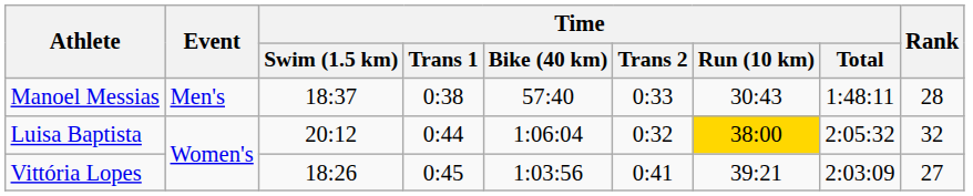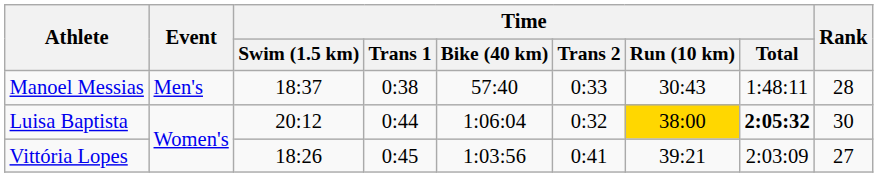 <table class="wikitable" style="font-size:90%">
 <tr>
 <th rowspan=2>Athlete</th>
 <th rowspan=2>Event</th>
 <th colspan=6>Time</th>
 <th rowspan=2>Rank</th>
 </tr>
 <tr style="font-size:95%">
 <th>Swim (1.5 km)</th>
 <th>Trans 1</th>
 <th>Bike (40 km)</th>
 <th>Trans 2</th>
 <th>Run (10 km)</th>
 <th>Total</th>
 </tr>
 <tr align=center>
 <td align=left><a href='#'>Manoel Messias</a></td>
 <td align=left><a href='#'>Men's</a></td>
 <td>18:37</td>
 <td>0:38</td>
 <td>57:40</td>
 <td>0:33</td>
 <td>30:43</td>
 <td>1:48:11</td>
 <td>28</td>
 </tr>
 <tr align=center>
 <td align=left><a href='#'>Luisa Baptista</a></td>
 <td align=left rowspan=2><a href='#'>Women's</a></td>
 <td>20:12</td>
 <td>0:44</td>
 <td>1:06:04</td>
 <td>0:32</td>
 <td style="background: gold;">38:00</td>
-<td>2:05:32</td>
-<td>32</td>
+<td><strong>2:05:32</strong></td>
+<td>30</td>
 </tr>
 <tr align=center>
 <td align=left><a href='#'>Vittória Lopes</a></td>
 <td>18:26</td>
 <td>0:45</td>
 <td>1:03:56</td>
 <td>0:41</td>
 <td>39:21</td>
 <td>2:03:09</td>
 <td>27</td>
 </tr>
 </table>
